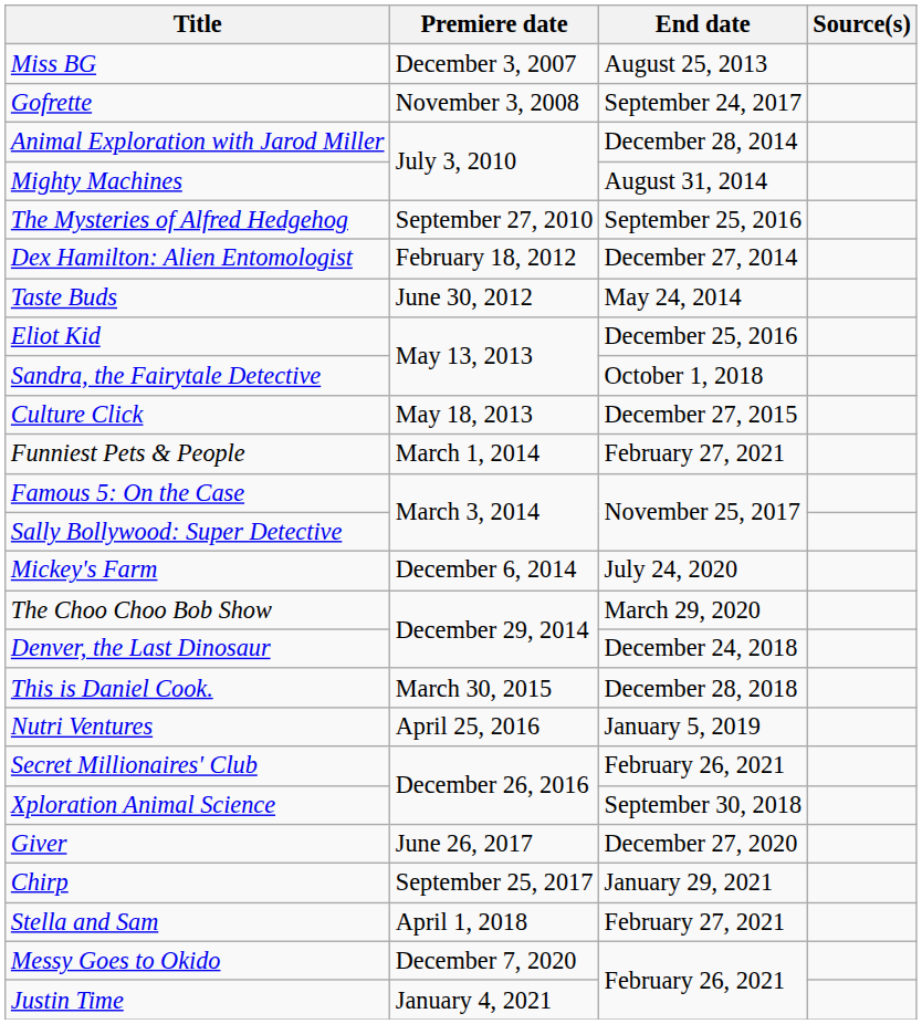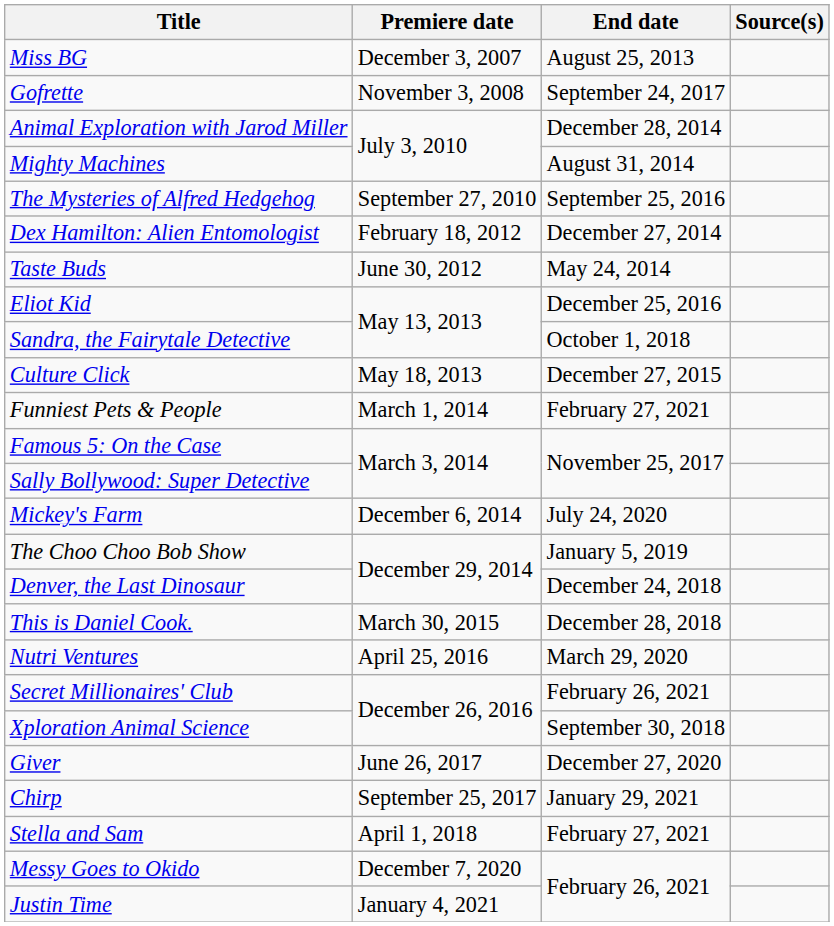 <table class="wikitable sortable">
 <tr>
 <th>Title</th>
 <th>Premiere date</th>
 <th>End date</th>
 <th>Source(s)</th>
 </tr>
 <tr>
 <td><em><a href='#'>Miss BG</a></em></td>
 <td>December 3, 2007</td>
 <td>August 25, 2013</td>
 <td></td>
 </tr>
 <tr>
 <td><em><a href='#'>Gofrette</a></em></td>
 <td>November 3, 2008</td>
 <td>September 24, 2017</td>
 <td></td>
 </tr>
 <tr>
 <td><em><a href='#'>Animal Exploration with Jarod Miller</a></em></td>
 <td rowspan=2>July 3, 2010</td>
 <td>December 28, 2014</td>
 <td></td>
 </tr>
 <tr>
 <td><em><a href='#'>Mighty Machines</a></em></td>
 <td>August 31, 2014</td>
 <td></td>
 </tr>
 <tr>
 <td><em><a href='#'>The Mysteries of Alfred Hedgehog</a></em></td>
 <td>September 27, 2010</td>
 <td>September 25, 2016</td>
 <td></td>
 </tr>
 <tr>
 <td><em><a href='#'>Dex Hamilton: Alien Entomologist</a></em></td>
 <td>February 18, 2012</td>
 <td>December 27, 2014</td>
 <td></td>
 </tr>
 <tr>
 <td><em><a href='#'>Taste Buds</a></em></td>
 <td>June 30, 2012</td>
 <td>May 24, 2014</td>
 <td></td>
 </tr>
 <tr>
 <td><em><a href='#'>Eliot Kid</a></em></td>
 <td rowspan=2>May 13, 2013</td>
 <td>December 25, 2016</td>
 <td></td>
 </tr>
 <tr>
 <td><em><a href='#'>Sandra, the Fairytale Detective</a></em></td>
 <td>October 1, 2018</td>
 <td></td>
 </tr>
 <tr>
 <td><em><a href='#'>Culture Click</a></em></td>
 <td>May 18, 2013</td>
 <td>December 27, 2015</td>
 <td></td>
 </tr>
 <tr>
 <td><em>Funniest Pets & People</em></td>
 <td>March 1, 2014</td>
 <td>February 27, 2021</td>
 <td></td>
 </tr>
 <tr>
 <td><em><a href='#'>Famous 5: On the Case</a></em></td>
 <td rowspan=2>March 3, 2014</td>
 <td rowspan=2>November 25, 2017</td>
 <td></td>
 </tr>
 <tr>
 <td><em><a href='#'>Sally Bollywood: Super Detective</a></em></td>
 <td></td>
 </tr>
 <tr>
 <td><em><a href='#'>Mickey's Farm</a></em></td>
 <td>December 6, 2014</td>
 <td>July 24, 2020</td>
 <td></td>
 </tr>
 <tr>
 <td><em>The Choo Choo Bob Show</em></td>
 <td rowspan=2>December 29, 2014</td>
-<td>March 29, 2020</td>
+<td>January 5, 2019</td>
 <td></td>
 </tr>
 <tr>
 <td><em><a href='#'>Denver, the Last Dinosaur</a></em></td>
 <td>December 24, 2018</td>
 <td></td>
 </tr>
 <tr>
 <td><em><a href='#'>This is Daniel Cook.</a></em></td>
 <td>March 30, 2015</td>
 <td>December 28, 2018</td>
 <td></td>
 </tr>
 <tr>
 <td><em><a href='#'>Nutri Ventures</a></em></td>
 <td>April 25, 2016</td>
-<td>January 5, 2019</td>
+<td>March 29, 2020</td>
 <td></td>
 </tr>
 <tr>
 <td><em><a href='#'>Secret Millionaires' Club</a></em></td>
 <td rowspan=2>December 26, 2016</td>
 <td>February 26, 2021</td>
 <td></td>
 </tr>
 <tr>
 <td><em><a href='#'>Xploration Animal Science</a></em></td>
 <td>September 30, 2018</td>
 <td></td>
 </tr>
 <tr>
 <td><em><a href='#'>Giver</a></em></td>
 <td>June 26, 2017</td>
 <td>December 27, 2020</td>
 <td></td>
 </tr>
 <tr>
 <td><em><a href='#'>Chirp</a></em></td>
 <td>September 25, 2017</td>
 <td>January 29, 2021</td>
 <td></td>
 </tr>
 <tr>
 <td><em><a href='#'>Stella and Sam</a></em></td>
 <td>April 1, 2018</td>
 <td>February 27, 2021</td>
 <td></td>
 </tr>
 <tr>
 <td><em><a href='#'>Messy Goes to Okido</a></em></td>
 <td>December 7, 2020</td>
 <td rowspan=2>February 26, 2021</td>
 <td></td>
 </tr>
 <tr>
 <td><em><a href='#'>Justin Time</a></em></td>
 <td>January 4, 2021</td>
 <td></td>
 </tr>
 </table>
